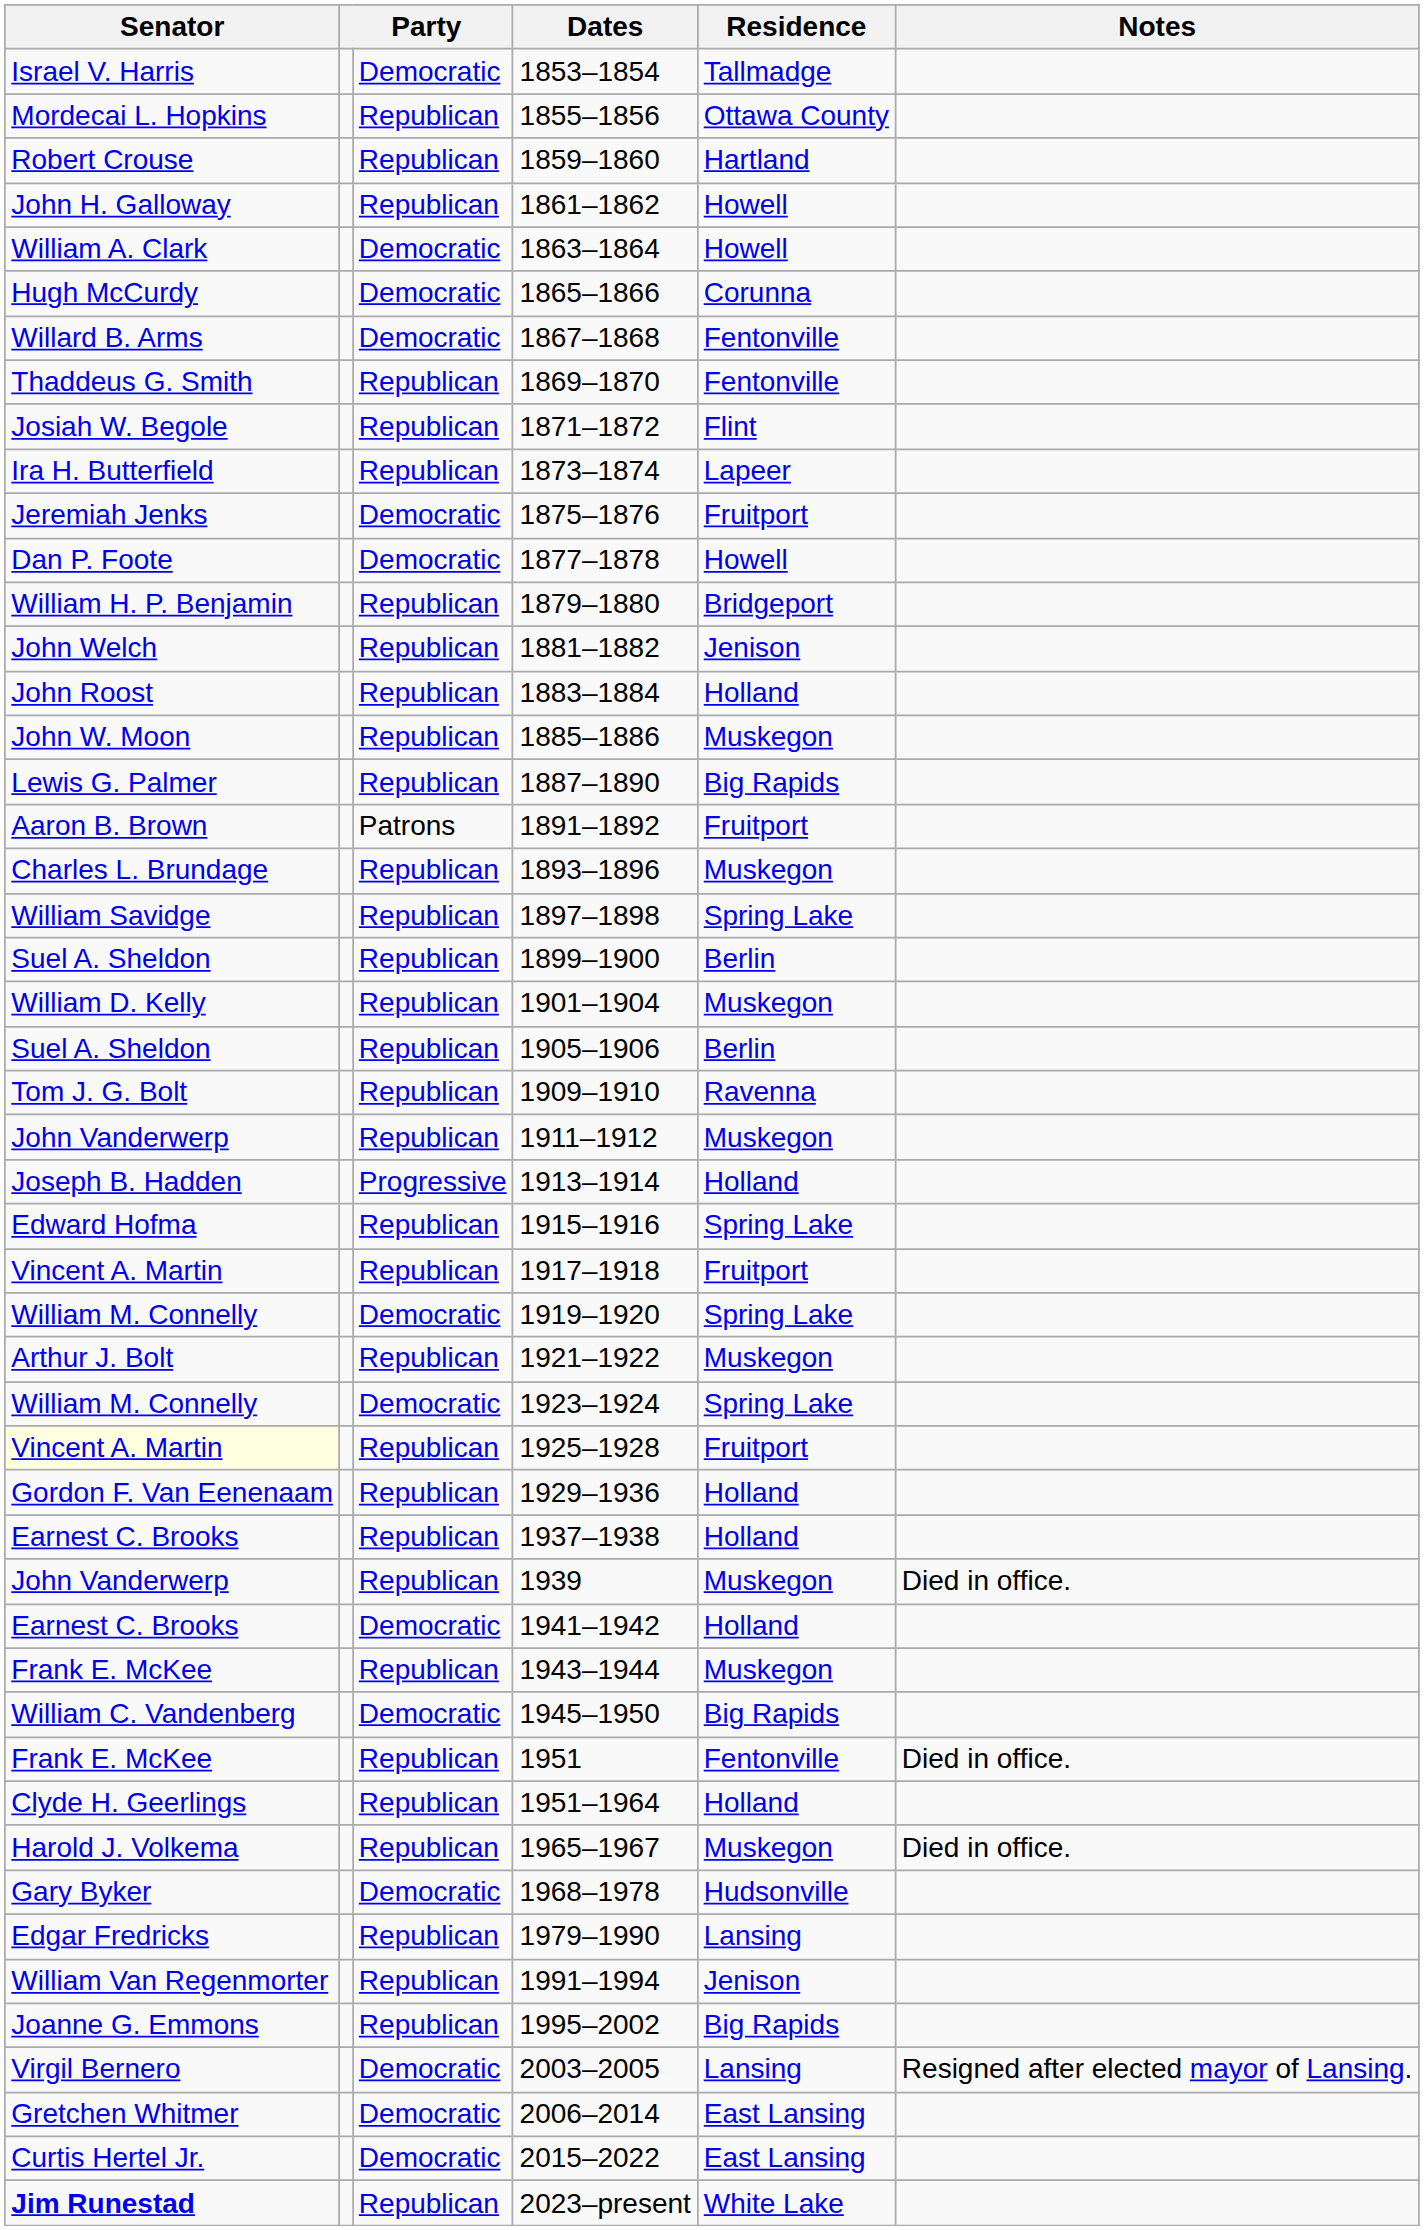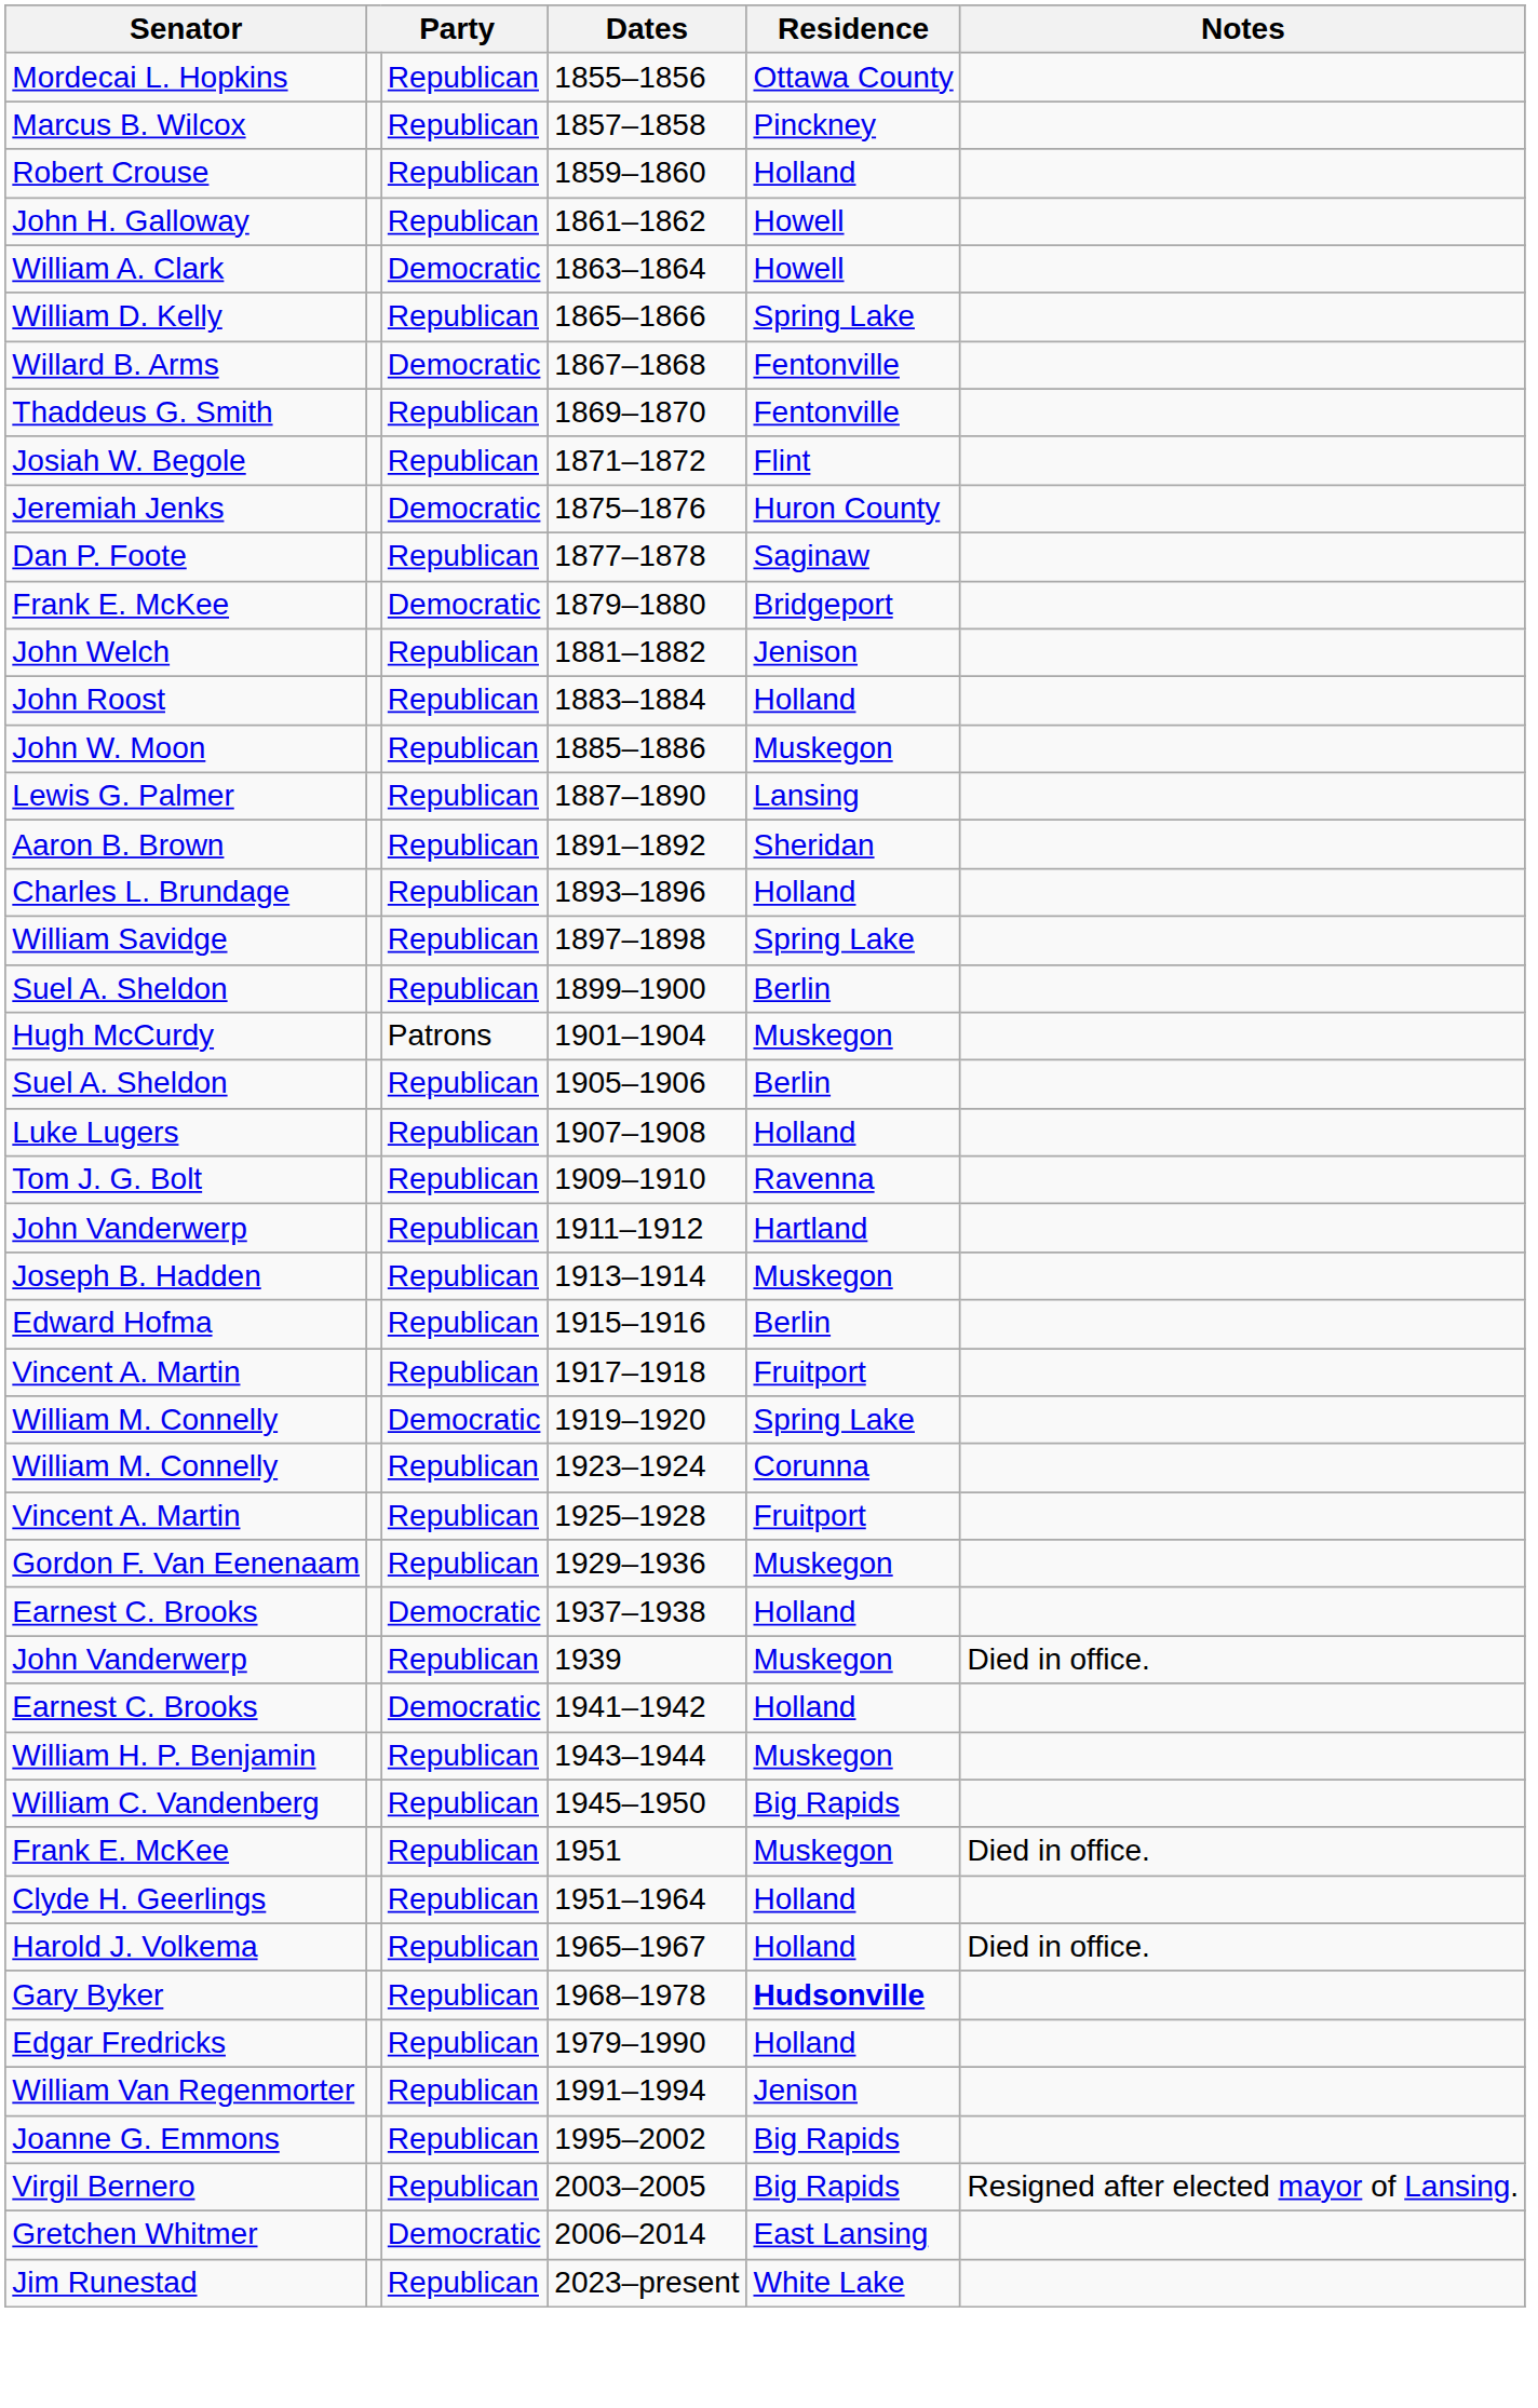 <table class=wikitable>
 <tr valign=bottom>
 <th>Senator</th>
 <th colspan="2">Party</th>
 <th>Dates</th>
 <th>Residence</th>
 <th>Notes</th>
-</tr>
-<tr>
-<td><a href='#'>Israel V. Harris</a></td>
-<td bgcolor=></td>
-<td><a href='#'>Democratic</a></td>
-<td>1853–1854</td>
-<td><a href='#'>Tallmadge</a></td>
-<td></td>
 </tr>
 <tr>
 <td><a href='#'>Mordecai L. Hopkins</a></td>
 <td bgcolor=></td>
 <td><a href='#'>Republican</a></td>
 <td>1855–1856</td>
 <td><a href='#'>Ottawa County</a></td>
 <td></td>
 </tr>
 <tr>
+<td><a href='#'>Marcus B. Wilcox</a></td>
+<td bgcolor=></td>
+<td><a href='#'>Republican</a></td>
+<td>1857–1858</td>
+<td><a href='#'>Pinckney</a></td>
+<td></td>
+</tr>
+<tr>
 <td><a href='#'>Robert Crouse</a></td>
 <td bgcolor=></td>
 <td><a href='#'>Republican</a></td>
 <td>1859–1860</td>
-<td><a href='#'>Hartland</a></td>
+<td><a href='#'>Holland</a></td>
 <td></td>
 </tr>
 <tr>
 <td><a href='#'>John H. Galloway</a></td>
 <td bgcolor=></td>
 <td><a href='#'>Republican</a></td>
 <td>1861–1862</td>
 <td><a href='#'>Howell</a></td>
 <td></td>
 </tr>
 <tr>
 <td><a href='#'>William A. Clark</a></td>
 <td bgcolor=></td>
 <td><a href='#'>Democratic</a></td>
 <td>1863–1864</td>
 <td><a href='#'>Howell</a></td>
 <td></td>
 </tr>
 <tr>
-<td><a href='#'>Hugh McCurdy</a></td>
+<td><a href='#'>William D. Kelly</a></td>
 <td bgcolor=></td>
-<td><a href='#'>Democratic</a></td>
+<td><a href='#'>Republican</a></td>
 <td>1865–1866</td>
-<td><a href='#'>Corunna</a></td>
+<td><a href='#'>Spring Lake</a></td>
 <td></td>
 </tr>
 <tr>
 <td><a href='#'>Willard B. Arms</a></td>
 <td bgcolor=></td>
 <td><a href='#'>Democratic</a></td>
 <td>1867–1868</td>
 <td><a href='#'>Fentonville</a></td>
 <td></td>
 </tr>
 <tr>
 <td><a href='#'>Thaddeus G. Smith</a></td>
 <td bgcolor=></td>
 <td><a href='#'>Republican</a></td>
 <td>1869–1870</td>
 <td><a href='#'>Fentonville</a></td>
 <td></td>
 </tr>
 <tr>
 <td><a href='#'>Josiah W. Begole</a></td>
 <td bgcolor=></td>
 <td><a href='#'>Republican</a></td>
 <td>1871–1872</td>
 <td><a href='#'>Flint</a></td>
 <td></td>
 </tr>
 <tr>
-<td><a href='#'>Ira H. Butterfield</a></td>
-<td bgcolor=></td>
-<td><a href='#'>Republican</a></td>
-<td>1873–1874</td>
-<td><a href='#'>Lapeer</a></td>
-<td></td>
-</tr>
-<tr>
 <td><a href='#'>Jeremiah Jenks</a></td>
 <td bgcolor=></td>
 <td><a href='#'>Democratic</a></td>
 <td>1875–1876</td>
-<td><a href='#'>Fruitport</a></td>
+<td><a href='#'>Huron County</a></td>
 <td></td>
 </tr>
 <tr>
 <td><a href='#'>Dan P. Foote</a></td>
 <td bgcolor=></td>
-<td><a href='#'>Democratic</a></td>
+<td><a href='#'>Republican</a></td>
 <td>1877–1878</td>
-<td><a href='#'>Howell</a></td>
+<td><a href='#'>Saginaw</a></td>
 <td></td>
 </tr>
 <tr>
-<td><a href='#'>William H. P. Benjamin</a></td>
+<td><a href='#'>Frank E. McKee</a></td>
 <td bgcolor=></td>
-<td><a href='#'>Republican</a></td>
+<td><a href='#'>Democratic</a></td>
 <td>1879–1880</td>
 <td><a href='#'>Bridgeport</a></td>
 <td></td>
 </tr>
 <tr>
 <td><a href='#'>John Welch</a></td>
 <td bgcolor=></td>
 <td><a href='#'>Republican</a></td>
 <td>1881–1882</td>
 <td><a href='#'>Jenison</a></td>
 <td></td>
 </tr>
 <tr>
 <td><a href='#'>John Roost</a></td>
 <td bgcolor=></td>
 <td><a href='#'>Republican</a></td>
 <td>1883–1884</td>
 <td><a href='#'>Holland</a></td>
 <td></td>
 </tr>
 <tr>
 <td><a href='#'>John W. Moon</a></td>
 <td bgcolor=></td>
 <td><a href='#'>Republican</a></td>
 <td>1885–1886</td>
 <td><a href='#'>Muskegon</a></td>
 <td></td>
 </tr>
 <tr>
 <td><a href='#'>Lewis G. Palmer</a></td>
 <td bgcolor=></td>
 <td><a href='#'>Republican</a></td>
 <td>1887–1890</td>
-<td><a href='#'>Big Rapids</a></td>
+<td><a href='#'>Lansing</a></td>
 <td></td>
 </tr>
 <tr>
 <td><a href='#'>Aaron B. Brown</a></td>
 <td bgcolor=></td>
-<td>Patrons</td>
+<td><a href='#'>Republican</a></td>
 <td>1891–1892</td>
-<td><a href='#'>Fruitport</a></td>
+<td><a href='#'>Sheridan</a></td>
 <td></td>
 </tr>
 <tr>
 <td><a href='#'>Charles L. Brundage</a></td>
 <td bgcolor=></td>
 <td><a href='#'>Republican</a></td>
 <td>1893–1896</td>
-<td><a href='#'>Muskegon</a></td>
+<td><a href='#'>Holland</a></td>
 <td></td>
 </tr>
 <tr>
 <td><a href='#'>William Savidge</a></td>
 <td bgcolor=></td>
 <td><a href='#'>Republican</a></td>
 <td>1897–1898</td>
 <td><a href='#'>Spring Lake</a></td>
 <td></td>
 </tr>
 <tr>
 <td><a href='#'>Suel A. Sheldon</a></td>
 <td bgcolor=></td>
 <td><a href='#'>Republican</a></td>
 <td>1899–1900</td>
 <td><a href='#'>Berlin</a></td>
 <td></td>
 </tr>
 <tr>
-<td><a href='#'>William D. Kelly</a></td>
+<td><a href='#'>Hugh McCurdy</a></td>
 <td bgcolor=></td>
-<td><a href='#'>Republican</a></td>
+<td>Patrons</td>
 <td>1901–1904</td>
 <td><a href='#'>Muskegon</a></td>
 <td></td>
 </tr>
 <tr>
 <td><a href='#'>Suel A. Sheldon</a></td>
 <td bgcolor=></td>
 <td><a href='#'>Republican</a></td>
 <td>1905–1906</td>
 <td><a href='#'>Berlin</a></td>
+<td></td>
+</tr>
+<tr>
+<td><a href='#'>Luke Lugers</a></td>
+<td bgcolor=></td>
+<td><a href='#'>Republican</a></td>
+<td>1907–1908</td>
+<td><a href='#'>Holland</a></td>
 <td></td>
 </tr>
 <tr>
 <td><a href='#'>Tom J. G. Bolt</a></td>
 <td bgcolor=></td>
 <td><a href='#'>Republican</a></td>
 <td>1909–1910</td>
 <td><a href='#'>Ravenna</a></td>
 <td></td>
 </tr>
 <tr>
 <td><a href='#'>John Vanderwerp</a></td>
 <td bgcolor=></td>
 <td><a href='#'>Republican</a></td>
 <td>1911–1912</td>
-<td><a href='#'>Muskegon</a></td>
+<td><a href='#'>Hartland</a></td>
 <td></td>
 </tr>
 <tr>
 <td><a href='#'>Joseph B. Hadden</a></td>
 <td bgcolor=></td>
-<td><a href='#'>Progressive</a></td>
+<td><a href='#'>Republican</a></td>
 <td>1913–1914</td>
-<td><a href='#'>Holland</a></td>
+<td><a href='#'>Muskegon</a></td>
 <td></td>
 </tr>
 <tr>
 <td><a href='#'>Edward Hofma</a></td>
 <td bgcolor=></td>
 <td><a href='#'>Republican</a></td>
 <td>1915–1916</td>
-<td><a href='#'>Spring Lake</a></td>
+<td><a href='#'>Berlin</a></td>
 <td></td>
 </tr>
 <tr>
 <td><a href='#'>Vincent A. Martin</a></td>
 <td bgcolor=></td>
 <td><a href='#'>Republican</a></td>
 <td>1917–1918</td>
 <td><a href='#'>Fruitport</a></td>
 <td></td>
 </tr>
 <tr>
 <td><a href='#'>William M. Connelly</a></td>
 <td bgcolor=></td>
 <td><a href='#'>Democratic</a></td>
 <td>1919–1920</td>
 <td><a href='#'>Spring Lake</a></td>
 <td></td>
 </tr>
 <tr>
-<td><a href='#'>Arthur J. Bolt</a></td>
+<td><a href='#'>William M. Connelly</a></td>
 <td bgcolor=></td>
 <td><a href='#'>Republican</a></td>
-<td>1921–1922</td>
-<td><a href='#'>Muskegon</a></td>
+<td>1923–1924</td>
+<td><a href='#'>Corunna</a></td>
 <td></td>
 </tr>
 <tr>
-<td><a href='#'>William M. Connelly</a></td>
-<td bgcolor=></td>
-<td><a href='#'>Democratic</a></td>
-<td>1923–1924</td>
-<td><a href='#'>Spring Lake</a></td>
-<td></td>
-</tr>
-<tr>
-<td style="background: lightyellow;"><a href='#'>Vincent A. Martin</a></td>
+<td><a href='#'>Vincent A. Martin</a></td>
 <td bgcolor=></td>
 <td><a href='#'>Republican</a></td>
 <td>1925–1928</td>
 <td><a href='#'>Fruitport</a></td>
 <td></td>
 </tr>
 <tr>
 <td><a href='#'>Gordon F. Van Eenenaam</a></td>
 <td bgcolor=></td>
 <td><a href='#'>Republican</a></td>
 <td>1929–1936</td>
-<td><a href='#'>Holland</a></td>
+<td><a href='#'>Muskegon</a></td>
 <td></td>
 </tr>
 <tr>
 <td><a href='#'>Earnest C. Brooks</a></td>
 <td bgcolor=></td>
-<td><a href='#'>Republican</a></td>
+<td><a href='#'>Democratic</a></td>
 <td>1937–1938</td>
 <td><a href='#'>Holland</a></td>
 <td></td>
 </tr>
 <tr>
 <td><a href='#'>John Vanderwerp</a></td>
 <td bgcolor=></td>
 <td><a href='#'>Republican</a></td>
 <td>1939</td>
 <td><a href='#'>Muskegon</a></td>
 <td>Died in office.</td>
 </tr>
 <tr>
 <td><a href='#'>Earnest C. Brooks</a></td>
 <td bgcolor=></td>
 <td><a href='#'>Democratic</a></td>
 <td>1941–1942</td>
 <td><a href='#'>Holland</a></td>
 <td></td>
 </tr>
 <tr>
-<td><a href='#'>Frank E. McKee</a></td>
+<td><a href='#'>William H. P. Benjamin</a></td>
 <td bgcolor=></td>
 <td><a href='#'>Republican</a></td>
 <td>1943–1944</td>
 <td><a href='#'>Muskegon</a></td>
 <td></td>
 </tr>
 <tr>
 <td><a href='#'>William C. Vandenberg</a></td>
 <td bgcolor=></td>
-<td><a href='#'>Democratic</a></td>
+<td><a href='#'>Republican</a></td>
 <td>1945–1950</td>
 <td><a href='#'>Big Rapids</a></td>
 <td></td>
 </tr>
 <tr>
 <td><a href='#'>Frank E. McKee</a></td>
 <td bgcolor=></td>
 <td><a href='#'>Republican</a></td>
 <td>1951</td>
-<td><a href='#'>Fentonville</a></td>
+<td><a href='#'>Muskegon</a></td>
 <td>Died in office.</td>
 </tr>
 <tr>
 <td><a href='#'>Clyde H. Geerlings</a></td>
 <td bgcolor=></td>
 <td><a href='#'>Republican</a></td>
 <td>1951–1964</td>
 <td><a href='#'>Holland</a></td>
 <td></td>
 </tr>
 <tr>
 <td><a href='#'>Harold J. Volkema</a></td>
 <td bgcolor=></td>
 <td><a href='#'>Republican</a></td>
 <td>1965–1967</td>
-<td><a href='#'>Muskegon</a></td>
+<td><a href='#'>Holland</a></td>
 <td>Died in office.</td>
 </tr>
 <tr>
 <td><a href='#'>Gary Byker</a></td>
 <td bgcolor=></td>
-<td><a href='#'>Democratic</a></td>
+<td><a href='#'>Republican</a></td>
 <td>1968–1978</td>
-<td><a href='#'>Hudsonville</a></td>
+<td><strong><a href='#'>Hudsonville</a></strong></td>
 <td></td>
 </tr>
 <tr>
 <td><a href='#'>Edgar Fredricks</a></td>
 <td bgcolor=></td>
 <td><a href='#'>Republican</a></td>
 <td>1979–1990</td>
-<td><a href='#'>Lansing</a></td>
+<td><a href='#'>Holland</a></td>
 <td></td>
 </tr>
 <tr>
 <td><a href='#'>William Van Regenmorter</a></td>
 <td bgcolor=></td>
 <td><a href='#'>Republican</a></td>
 <td>1991–1994</td>
 <td><a href='#'>Jenison</a></td>
 <td></td>
 </tr>
 <tr>
 <td><a href='#'>Joanne G. Emmons</a></td>
 <td bgcolor=></td>
 <td><a href='#'>Republican</a></td>
 <td>1995–2002</td>
 <td><a href='#'>Big Rapids</a></td>
 <td></td>
 </tr>
 <tr>
 <td><a href='#'>Virgil Bernero</a></td>
 <td bgcolor=></td>
-<td><a href='#'>Democratic</a></td>
+<td><a href='#'>Republican</a></td>
 <td>2003–2005</td>
-<td><a href='#'>Lansing</a></td>
+<td><a href='#'>Big Rapids</a></td>
 <td>Resigned after elected <a href='#'>mayor</a> of <a href='#'>Lansing</a>.</td>
 </tr>
 <tr>
 <td><a href='#'>Gretchen Whitmer</a></td>
 <td bgcolor=></td>
 <td><a href='#'>Democratic</a></td>
 <td>2006–2014</td>
 <td><a href='#'>East Lansing</a></td>
 <td></td>
 </tr>
 <tr>
-<td><a href='#'>Curtis Hertel Jr.</a></td>
-<td bgcolor=></td>
-<td><a href='#'>Democratic</a></td>
-<td>2015–2022</td>
-<td><a href='#'>East Lansing</a></td>
-<td></td>
-</tr>
-<tr>
-<td><strong><a href='#'>Jim Runestad</a></strong></td>
+<td><a href='#'>Jim Runestad</a></td>
 <td bgcolor=></td>
 <td><a href='#'>Republican</a></td>
 <td>2023–present</td>
 <td><a href='#'>White Lake</a></td>
 <td></td>
 </tr>
 </table>
